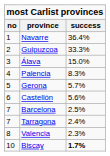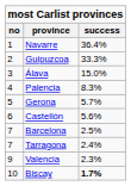 <table class=wikitable style="text-align:left; font-size:11px; float:right; margin:5px">
 <tr style="font-size: small;">
 <td colspan="12" style="text-align:center;"><strong>most Carlist provinces</strong></td>
 </tr>
 <tr>
 <th>no</th>
 <th>province</th>
 <th>success</th>
 </tr>
 <tr>
 <td>1</td>
 <td><a href='#'>Navarre</a></td>
 <td>36.4%</td>
 </tr>
 <tr>
 <td>2</td>
 <td><a href='#'>Guipuzcoa</a></td>
 <td>33.3%</td>
 </tr>
 <tr>
 <td>3</td>
 <td><a href='#'>Álava</a></td>
 <td>15.0%</td>
 </tr>
 <tr>
 <td>4</td>
 <td><a href='#'>Palencia</a></td>
 <td>8.3%</td>
 </tr>
 <tr>
 <td>5</td>
 <td><a href='#'>Gerona</a></td>
 <td>5.7%</td>
 </tr>
 <tr>
 <td>6</td>
 <td><a href='#'>Castellón</a></td>
 <td>5.6%</td>
 </tr>
 <tr>
 <td>7</td>
 <td><a href='#'>Barcelona</a></td>
 <td>2.5%</td>
 </tr>
 <tr>
 <td>7</td>
 <td><a href='#'>Tarragona</a></td>
 <td>2.4%</td>
 </tr>
 <tr>
-<td>8</td>
+<td>9</td>
 <td><a href='#'>Valencia</a></td>
 <td>2.3%</td>
 </tr>
 <tr>
 <td>10</td>
 <td><a href='#'>Biscay</a></td>
 <td><strong>1.7%</strong></td>
 </tr>
 </table>
